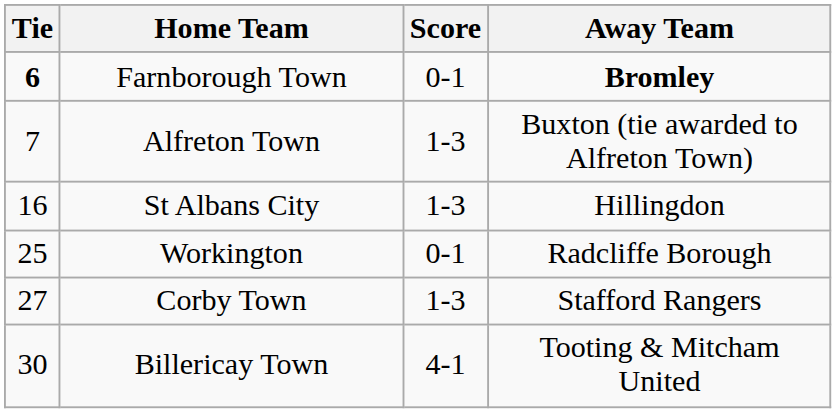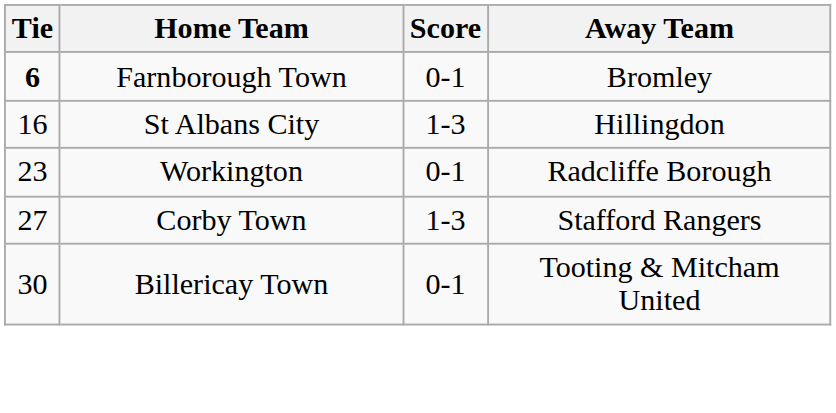 <table class="wikitable" style="text-align:center;">
 <tr>
 <th width=20>Tie</th>
 <th width=175>Home Team</th>
 <th width=20>Score</th>
 <th width=175>Away Team</th>
 </tr>
 <tr>
 <td><strong>6</strong></td>
 <td>Farnborough Town</td>
 <td>0-1</td>
-<td><strong>Bromley</strong></td>
-</tr>
-<tr>
-<td>7</td>
-<td>Alfreton Town</td>
-<td>1-3</td>
-<td>Buxton (tie awarded to Alfreton Town)</td>
+<td>Bromley</td>
 </tr>
 <tr>
 <td>16</td>
 <td>St Albans City</td>
 <td>1-3</td>
 <td>Hillingdon</td>
 </tr>
 <tr>
-<td>25</td>
+<td>23</td>
 <td>Workington</td>
 <td>0-1</td>
 <td>Radcliffe Borough</td>
 </tr>
 <tr>
 <td>27</td>
 <td>Corby Town</td>
 <td>1-3</td>
 <td>Stafford Rangers</td>
 </tr>
 <tr>
 <td>30</td>
 <td>Billericay Town</td>
-<td>4-1</td>
+<td>0-1</td>
 <td>Tooting & Mitcham United</td>
 </tr>
 </table>
